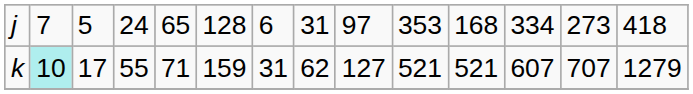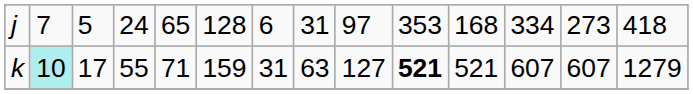 <table class="wikitable">
 <tr>
 <td><em>j</em></td>
 <td>7</td>
 <td>5</td>
 <td>24</td>
 <td>65</td>
 <td>128</td>
 <td>6</td>
 <td>31</td>
 <td>97</td>
 <td>353</td>
 <td>168</td>
 <td>334</td>
 <td>273</td>
 <td>418</td>
 </tr>
 <tr>
 <td><em>k</em></td>
 <td style="background: paleturquoise;">10</td>
 <td>17</td>
 <td>55</td>
 <td>71</td>
 <td>159</td>
 <td>31</td>
-<td>62</td>
+<td>63</td>
 <td>127</td>
-<td>521</td>
+<td><strong>521</strong></td>
 <td>521</td>
 <td>607</td>
-<td>707</td>
+<td>607</td>
 <td>1279</td>
 </tr>
 <tr>
 </tr>
 </table>
